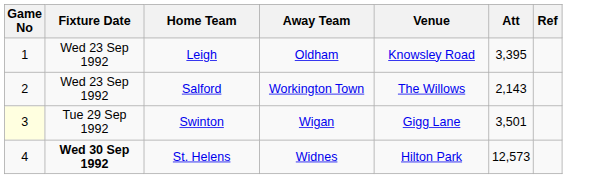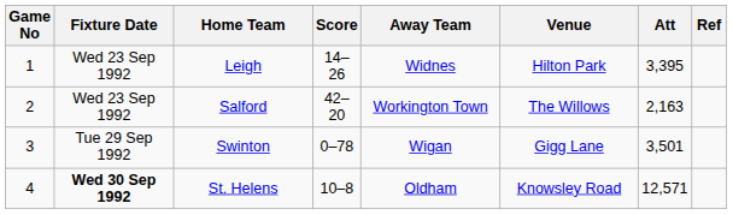 <table class="wikitable" style="text-align:center;">
 <tr>
 <th width=20 abbr="No">Game No</th>
 <th width=120 abbr="Date">Fixture Date</th>
 <th width=140 abbr="Home Team">Home Team</th>
+<th width=40 abbr="Score">Score</th>
 <th width=140 abbr="Away Team">Away Team</th>
 <th width=140 abbr="Venue">Venue</th>
 <th width=40 abbr="Att">Att</th>
 <th width=30 abbr="Ref">Ref</th>
 </tr>
 <tr>
 <td>1</td>
 <td>Wed 23 Sep 1992</td>
 <td><a href='#'>Leigh</a></td>
-<td><a href='#'>Oldham</a></td>
-<td><a href='#'>Knowsley Road</a></td>
+<td>14–26</td>
+<td><a href='#'>Widnes</a></td>
+<td><a href='#'>Hilton Park</a></td>
 <td>3,395</td>
 <td></td>
 </tr>
 <tr>
 <td>2</td>
 <td>Wed 23 Sep 1992</td>
 <td><a href='#'>Salford</a></td>
+<td>42–20</td>
 <td><a href='#'>Workington Town</a></td>
 <td><a href='#'>The Willows</a></td>
-<td>2,143</td>
+<td>2,163</td>
 <td></td>
 </tr>
 <tr>
-<td style="background: lightyellow;">3</td>
+<td>3</td>
 <td>Tue 29 Sep 1992</td>
 <td><a href='#'>Swinton</a></td>
+<td>0–78</td>
 <td><a href='#'>Wigan</a></td>
 <td><a href='#'>Gigg Lane</a></td>
 <td>3,501</td>
 <td></td>
 </tr>
 <tr>
 <td>4</td>
 <td><strong>Wed 30 Sep 1992</strong></td>
 <td><a href='#'>St. Helens</a></td>
-<td><a href='#'>Widnes</a></td>
-<td><a href='#'>Hilton Park</a></td>
-<td>12,573</td>
+<td>10–8</td>
+<td><a href='#'>Oldham</a></td>
+<td><a href='#'>Knowsley Road</a></td>
+<td>12,571</td>
 <td></td>
 </tr>
 </table>
